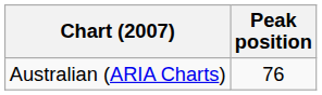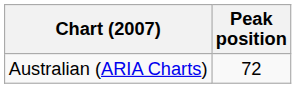 <table class="wikitable">
 <tr>
 <th>Chart (2007)</th>
 <th>Peak<br>position</th>
 </tr>
 <tr>
 <td>Australian (<a href='#'>ARIA Charts</a>)</td>
-<td align="center">76</td>
+<td align="center">72</td>
 </tr>
 </table>
